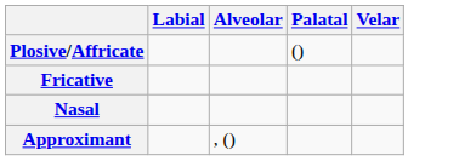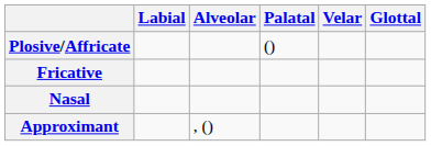 <table class="wikitable">
 <tr>
 <th></th>
 <th><a href='#'>Labial</a></th>
 <th><a href='#'>Alveolar</a></th>
 <th><a href='#'>Palatal</a></th>
 <th><a href='#'>Velar</a></th>
+<th><a href='#'>Glottal</a></th>
 </tr>
 <tr>
 <th><a href='#'>Plosive</a>/<a href='#'>Affricate</a></th>
 <td> </td>
 <td> </td>
 <td>()</td>
 <td> </td>
+<td></td>
 </tr>
 <tr>
 <th><a href='#'>Fricative</a></th>
+<td></td>
 <td></td>
 <td></td>
 <td></td>
 <td></td>
 </tr>
 <tr>
 <th><a href='#'>Nasal</a></th>
 <td></td>
 <td></td>
 <td></td>
 <td></td>
+<td></td>
 </tr>
 <tr>
 <th><a href='#'>Approximant</a></th>
 <td></td>
 <td>, ()</td>
 <td></td>
 <td></td>
+<td></td>
 </tr>
 </table>
